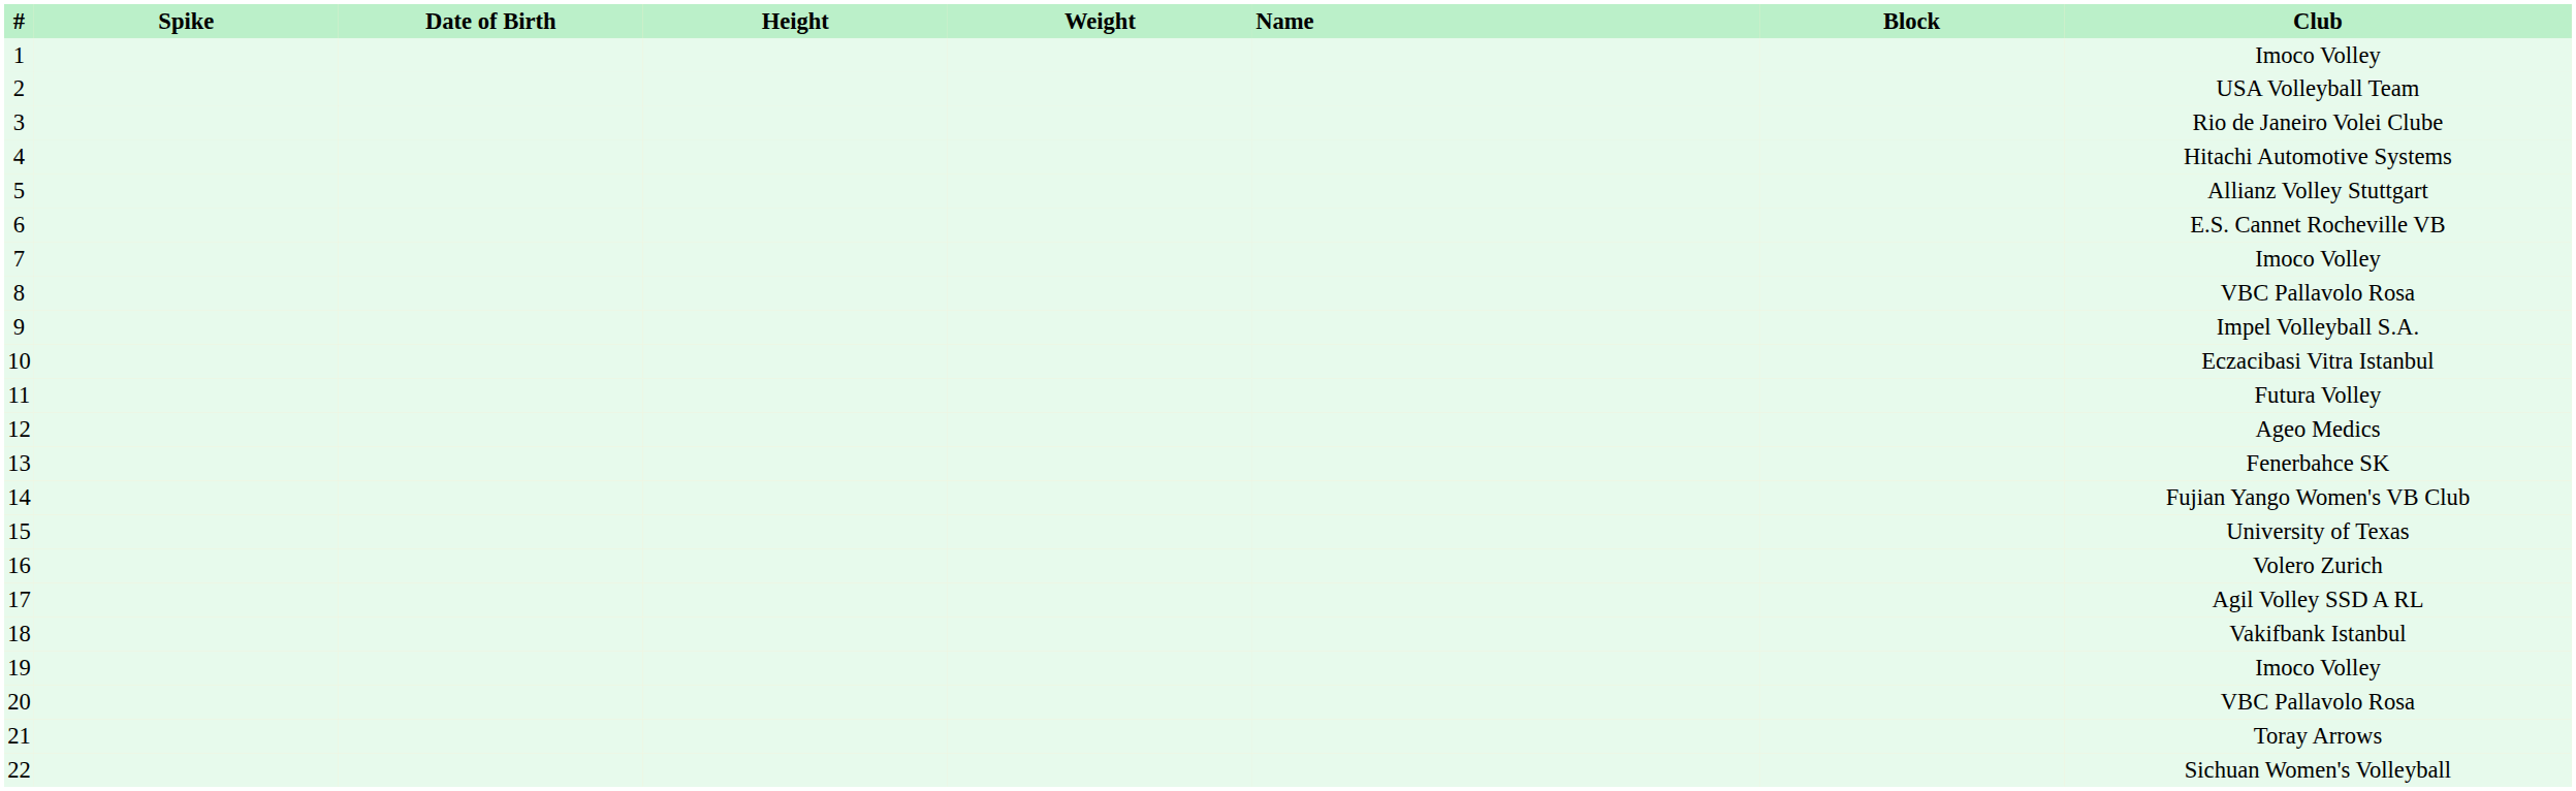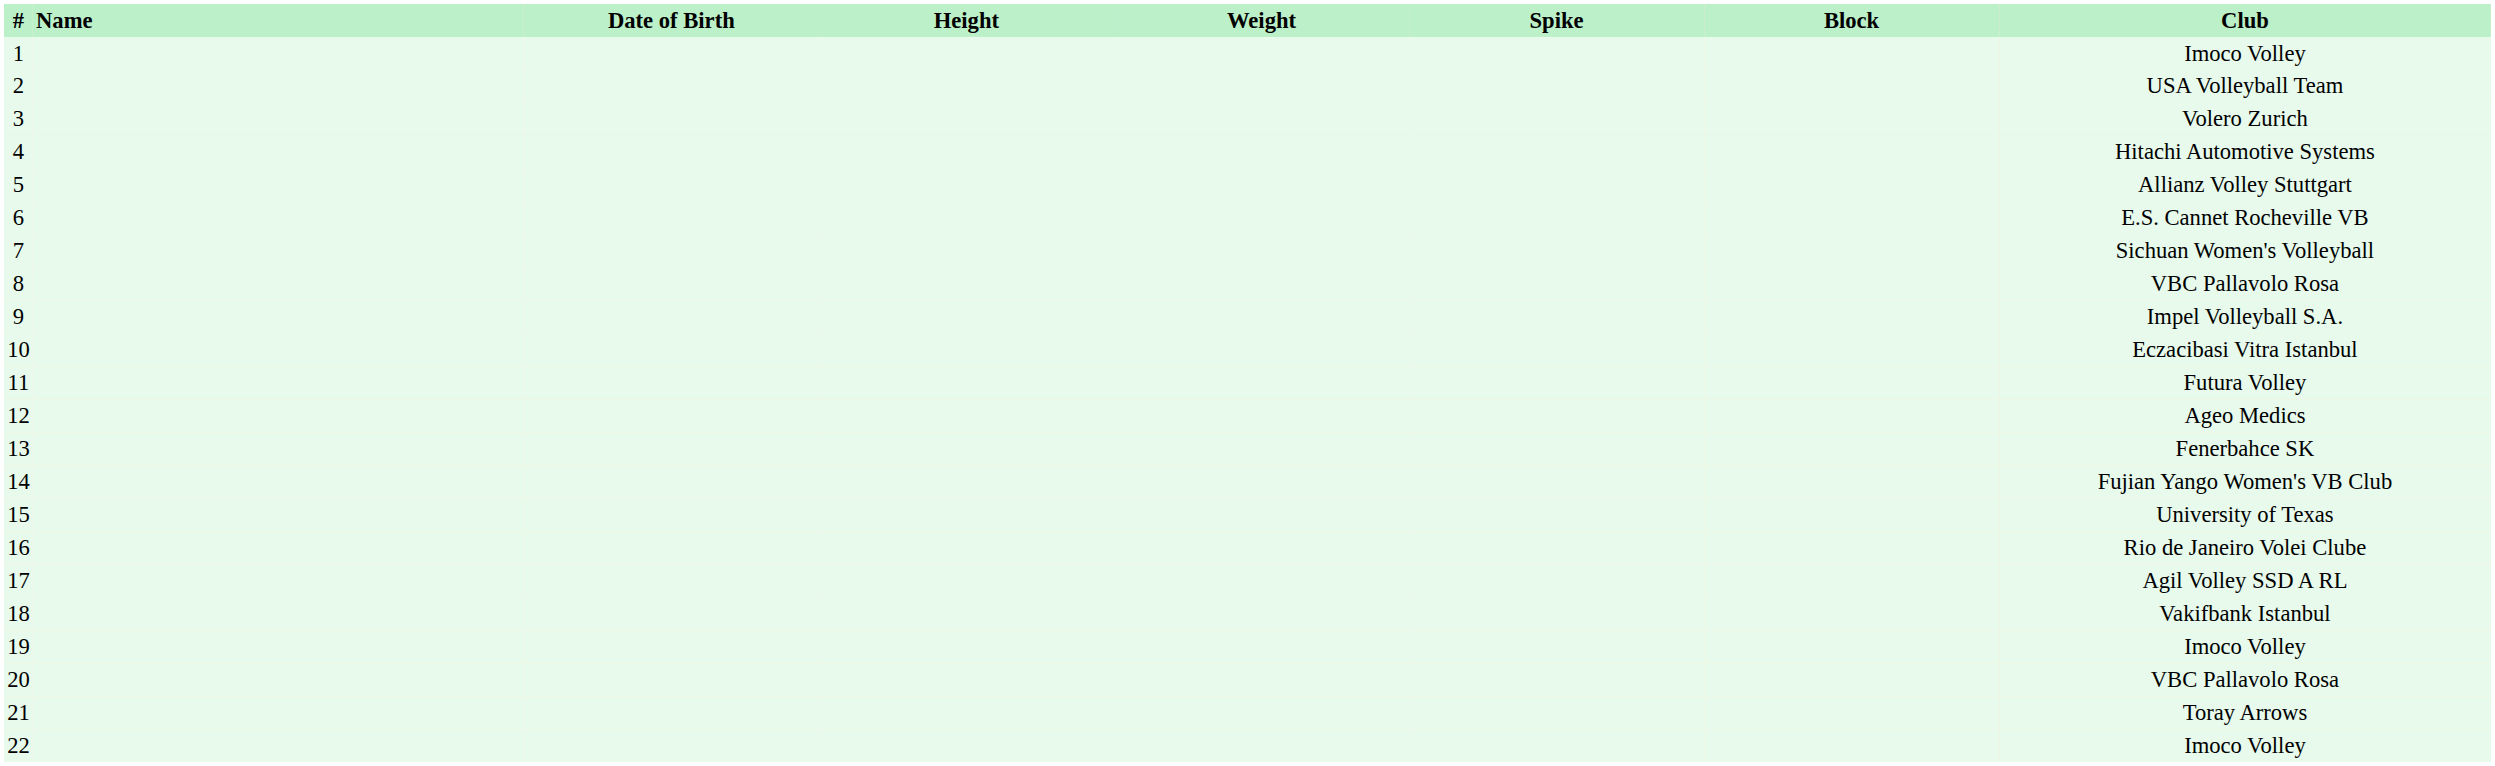 <table border=0 cellpadding=2 cellspacing=0  |- bgcolor=#FFECCE style="text-align:center; font-size:90%; width:100%">
 <tr bgcolor=#BBF0C9>
 <th>#</th>
-<th width=12%>Spike</th>
+<th align=left width=20%>Name</th>
 <th width=12%>Date of Birth</th>
 <th width=12%>Height</th>
 <th width=12%>Weight</th>
-<th align=left width=20%>Name</th>
+<th width=12%>Spike</th>
 <th width=12%>Block</th>
 <th width=20%>Club</th>
 </tr>
 <tr bgcolor=#E7FAEC>
 <td>1</td>
-<td></td>
+<td align=left></td>
 <td align=right></td>
 <td></td>
 <td></td>
-<td align=left></td>
+<td></td>
 <td></td>
 <td>Imoco Volley</td>
 </tr>
 <tr bgcolor=#E7FAEC>
 <td>2</td>
-<td></td>
+<td align=left></td>
 <td align=right></td>
 <td></td>
 <td></td>
-<td align=left></td>
+<td></td>
 <td></td>
 <td>USA Volleyball Team</td>
 </tr>
 <tr bgcolor=#E7FAEC>
 <td>3</td>
-<td></td>
+<td align=left></td>
 <td align=right></td>
 <td></td>
 <td></td>
-<td align=left></td>
 <td></td>
-<td>Rio de Janeiro Volei Clube</td>
+<td></td>
+<td>Volero Zurich</td>
 </tr>
 <tr bgcolor=#E7FAEC>
 <td>4</td>
-<td></td>
+<td align=left></td>
 <td align=right></td>
 <td></td>
 <td></td>
-<td align=left></td>
+<td></td>
 <td></td>
 <td>Hitachi Automotive Systems</td>
 </tr>
 <tr bgcolor=#E7FAEC>
 <td>5</td>
-<td></td>
+<td align=left></td>
 <td align=right></td>
 <td></td>
 <td></td>
-<td align=left></td>
+<td></td>
 <td></td>
 <td>Allianz Volley Stuttgart</td>
 </tr>
 <tr bgcolor=#E7FAEC>
 <td>6</td>
-<td></td>
+<td align=left></td>
 <td align=right></td>
 <td></td>
 <td></td>
-<td align=left></td>
+<td></td>
 <td></td>
 <td>E.S. Cannet Rocheville VB</td>
 </tr>
 <tr bgcolor=#E7FAEC>
 <td>7</td>
-<td></td>
+<td align=left></td>
 <td align=right></td>
 <td></td>
 <td></td>
-<td align=left></td>
 <td></td>
-<td>Imoco Volley</td>
+<td></td>
+<td>Sichuan Women's Volleyball</td>
 </tr>
 <tr bgcolor=#E7FAEC>
 <td>8</td>
-<td></td>
+<td align=left></td>
 <td align=right></td>
 <td></td>
 <td></td>
-<td align=left></td>
+<td></td>
 <td></td>
 <td>VBC Pallavolo Rosa</td>
 </tr>
 <tr bgcolor=#E7FAEC>
 <td>9</td>
-<td></td>
+<td align=left></td>
 <td align=right></td>
 <td></td>
 <td></td>
-<td align=left></td>
+<td></td>
 <td></td>
 <td>Impel Volleyball S.A.</td>
 </tr>
 <tr bgcolor=#E7FAEC>
 <td>10</td>
-<td></td>
+<td align=left></td>
 <td align=right></td>
 <td></td>
 <td></td>
-<td align=left></td>
+<td></td>
 <td></td>
 <td>Eczacibasi Vitra Istanbul</td>
 </tr>
 <tr bgcolor=#E7FAEC>
 <td>11</td>
-<td></td>
+<td align=left></td>
 <td align=right></td>
 <td></td>
 <td></td>
-<td align=left></td>
+<td></td>
 <td></td>
 <td>Futura Volley</td>
 </tr>
 <tr bgcolor=#E7FAEC>
 <td>12</td>
-<td></td>
+<td align=left></td>
 <td align=right></td>
 <td></td>
 <td></td>
-<td align=left></td>
+<td></td>
 <td></td>
 <td>Ageo Medics</td>
 </tr>
 <tr bgcolor=#E7FAEC>
 <td>13</td>
-<td></td>
+<td align=left></td>
 <td align=right></td>
 <td></td>
 <td></td>
-<td align=left></td>
+<td></td>
 <td></td>
 <td>Fenerbahce SK</td>
 </tr>
 <tr bgcolor=#E7FAEC>
 <td>14</td>
-<td></td>
+<td align=left></td>
 <td align=right></td>
 <td></td>
 <td></td>
-<td align=left></td>
+<td></td>
 <td></td>
 <td>Fujian Yango Women's VB Club</td>
 </tr>
 <tr bgcolor=#E7FAEC>
 <td>15</td>
-<td></td>
+<td align=left></td>
 <td align=right></td>
 <td></td>
 <td></td>
-<td align=left></td>
+<td></td>
 <td></td>
 <td>University of Texas</td>
 </tr>
 <tr bgcolor=#E7FAEC>
 <td>16</td>
-<td></td>
+<td align=left></td>
 <td align=right></td>
 <td></td>
 <td></td>
-<td align=left></td>
 <td></td>
-<td>Volero Zurich</td>
+<td></td>
+<td>Rio de Janeiro Volei Clube</td>
 </tr>
 <tr bgcolor=#E7FAEC>
 <td>17</td>
-<td></td>
+<td align=left></td>
 <td align=right></td>
 <td></td>
 <td></td>
-<td align=left></td>
+<td></td>
 <td></td>
 <td>Agil Volley SSD A RL</td>
 </tr>
 <tr bgcolor=#E7FAEC>
 <td>18</td>
-<td></td>
+<td align=left></td>
 <td align=right></td>
 <td></td>
 <td></td>
-<td align=left></td>
+<td></td>
 <td></td>
 <td>Vakifbank Istanbul</td>
 </tr>
 <tr bgcolor=#E7FAEC>
 <td>19</td>
-<td></td>
+<td align=left></td>
 <td align=right></td>
 <td></td>
 <td></td>
-<td align=left></td>
+<td></td>
 <td></td>
 <td>Imoco Volley</td>
 </tr>
 <tr bgcolor=#E7FAEC>
 <td>20</td>
-<td></td>
+<td align=left></td>
 <td align=right></td>
 <td></td>
 <td></td>
-<td align=left></td>
+<td></td>
 <td></td>
 <td>VBC Pallavolo Rosa</td>
 </tr>
 <tr bgcolor=#E7FAEC>
 <td>21</td>
-<td></td>
+<td align=left></td>
 <td align=right></td>
 <td></td>
 <td></td>
-<td align=left></td>
+<td></td>
 <td></td>
 <td>Toray Arrows</td>
 </tr>
 <tr bgcolor=#E7FAEC>
 <td>22</td>
-<td></td>
+<td align=left></td>
 <td align=right></td>
 <td></td>
 <td></td>
-<td align=left></td>
 <td></td>
-<td>Sichuan Women's Volleyball</td>
+<td></td>
+<td>Imoco Volley</td>
 </tr>
 </table>
